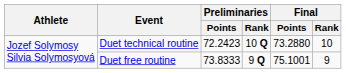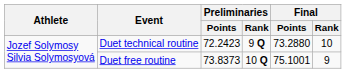 <table class="wikitable" style="font-size:90%">
 <tr>
 <th rowspan="2">Athlete</th>
 <th rowspan="2">Event</th>
 <th colspan="2">Preliminaries</th>
 <th colspan="2">Final</th>
 </tr>
 <tr style="font-size:95%">
 <th>Points</th>
 <th>Rank</th>
 <th>Points</th>
 <th>Rank</th>
 </tr>
 <tr align="center">
 <td align="left" rowspan=2><a href='#'>Jozef Solymosy</a><br><a href='#'>Silvia Solymosyová</a></td>
 <td align="left"><a href='#'>Duet technical routine</a></td>
 <td>72.2423</td>
-<td>10 <strong>Q</strong></td>
+<td>9 <strong>Q</strong></td>
 <td>73.2880</td>
 <td>10</td>
 </tr>
 <tr align="center">
 <td align="left"><a href='#'>Duet free routine</a></td>
-<td>73.8333</td>
-<td>9 <strong>Q</strong></td>
+<td>73.8373</td>
+<td>10 <strong>Q</strong></td>
 <td>75.1001</td>
 <td>9</td>
 </tr>
 </table>
